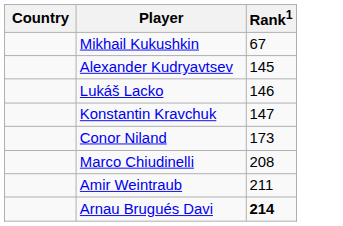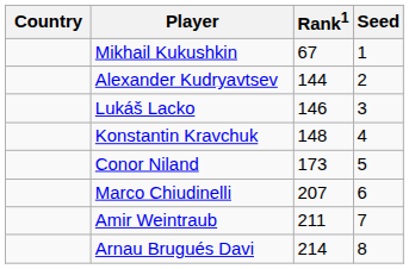 <table class="sortable wikitable">
 <tr>
 <th width="70">Country</th>
 <th width="175">Player</th>
 <th>Rank<sup>1</sup></th>
+<th>Seed</th>
 </tr>
 <tr>
 <td></td>
 <td><a href='#'>Mikhail Kukushkin</a></td>
 <td>67</td>
+<td>1</td>
 </tr>
 <tr>
 <td></td>
 <td><a href='#'>Alexander Kudryavtsev</a></td>
-<td>145</td>
+<td>144</td>
+<td>2</td>
 </tr>
 <tr>
 <td></td>
 <td><a href='#'>Lukáš Lacko</a></td>
 <td>146</td>
+<td>3</td>
 </tr>
 <tr>
 <td></td>
 <td><a href='#'>Konstantin Kravchuk</a></td>
-<td>147</td>
+<td>148</td>
+<td>4</td>
 </tr>
 <tr>
 <td></td>
 <td><a href='#'>Conor Niland</a></td>
 <td>173</td>
+<td>5</td>
 </tr>
 <tr>
 <td></td>
 <td><a href='#'>Marco Chiudinelli</a></td>
-<td>208</td>
+<td>207</td>
+<td>6</td>
 </tr>
 <tr>
 <td></td>
 <td><a href='#'>Amir Weintraub</a></td>
 <td>211</td>
+<td>7</td>
 </tr>
 <tr>
 <td></td>
 <td><a href='#'>Arnau Brugués Davi</a></td>
-<td><strong>214</strong></td>
+<td>214</td>
+<td>8</td>
 </tr>
 </table>
